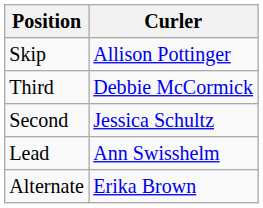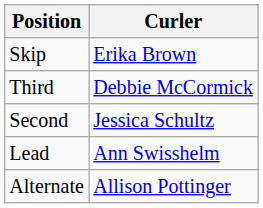 <table class="wikitable sortable" style=font-size:95%>
 <tr>
 <th>Position</th>
 <th>Curler</th>
 </tr>
 <tr>
 <td>Skip</td>
-<td><a href='#'>Allison Pottinger</a></td>
+<td><a href='#'>Erika Brown</a></td>
 </tr>
 <tr>
 <td>Third</td>
 <td><a href='#'>Debbie McCormick</a></td>
 </tr>
 <tr>
 <td>Second</td>
 <td><a href='#'>Jessica Schultz</a></td>
 </tr>
 <tr>
 <td>Lead</td>
 <td><a href='#'>Ann Swisshelm</a></td>
 </tr>
 <tr>
 <td>Alternate</td>
-<td><a href='#'>Erika Brown</a></td>
+<td><a href='#'>Allison Pottinger</a></td>
 </tr>
 </table>
